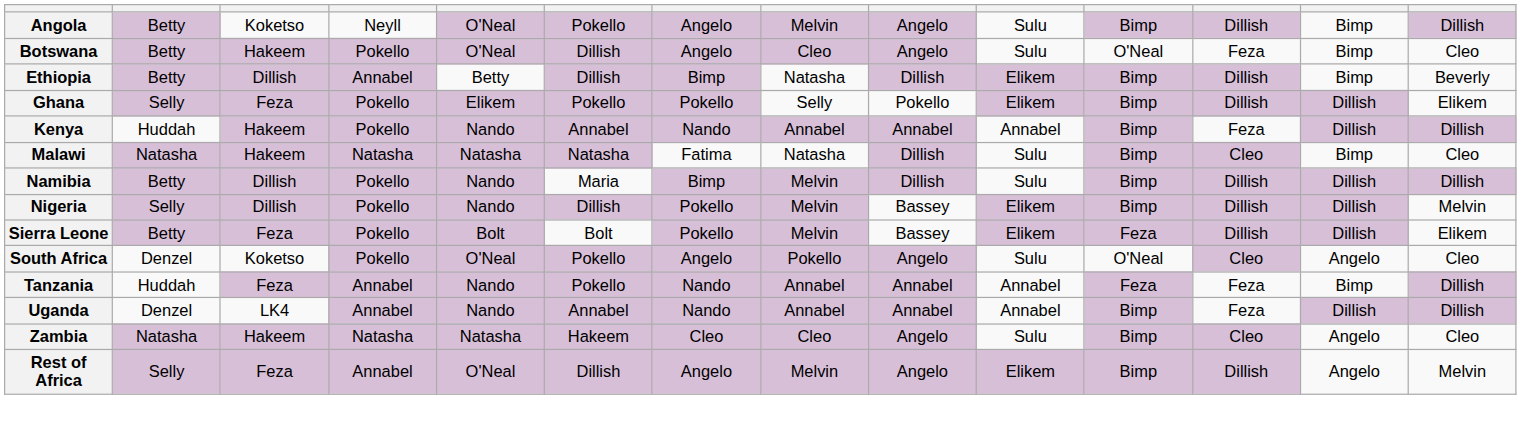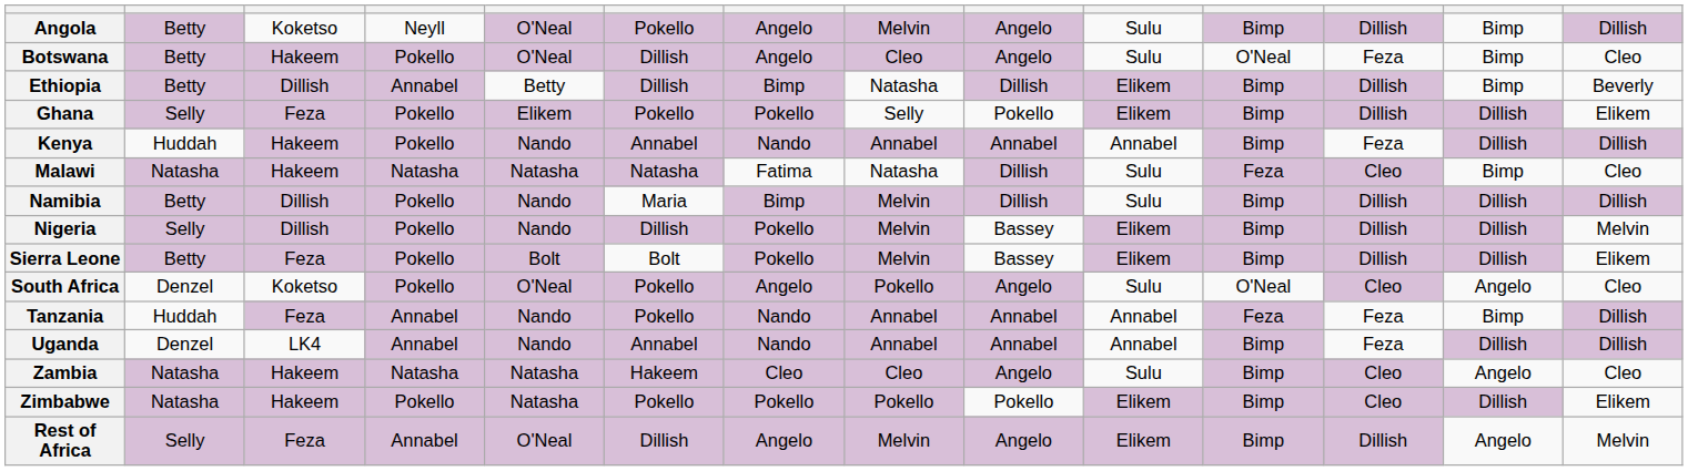 <table class="wikitable" style="text-align:center; font-size:85%; line-height:15px">
 <tr>
 <th style="width: 6%;"></th>
 <th style="width: 6%;"></th>
 <th style="width: 6%;"></th>
 <th style="width: 6%;"></th>
 <th style="width: 6%;"></th>
 <th style="width: 6%;"></th>
 <th style="width: 6%;"></th>
 <th style="width: 6%;"></th>
 <th style="width: 6%;"></th>
 <th style="width: 6%;"></th>
 <th style="width: 6%;"></th>
 <th style="width: 6%;"></th>
 <th style="width: 6%;"></th>
 <th style="width: 6%;"></th>
 </tr>
 <tr>
 <th>Angola</th>
 <td style="background:Thistle; text-align:center">Betty</td>
 <td>Koketso</td>
 <td>Neyll</td>
 <td style="background:Thistle; text-align:center">O'Neal</td>
 <td style="background:Thistle; text-align:center">Pokello</td>
 <td style="background:Thistle; text-align:center">Angelo</td>
 <td style="background:Thistle; text-align:center">Melvin</td>
 <td style="background:Thistle; text-align:center">Angelo</td>
 <td>Sulu</td>
 <td style="background:Thistle; text-align:center">Bimp</td>
 <td style="background:Thistle; text-align:center">Dillish</td>
 <td>Bimp</td>
 <td style="background:Thistle; text-align:center">Dillish</td>
 </tr>
 <tr>
 <th>Botswana</th>
 <td style="background:Thistle; text-align:center">Betty</td>
 <td style="background:Thistle; text-align:center">Hakeem</td>
 <td style="background:Thistle; text-align:center">Pokello</td>
 <td style="background:Thistle; text-align:center">O'Neal</td>
 <td style="background:Thistle; text-align:center">Dillish</td>
 <td style="background:Thistle; text-align:center">Angelo</td>
 <td style="background:Thistle; text-align:center">Cleo</td>
 <td style="background:Thistle; text-align:center">Angelo</td>
 <td>Sulu</td>
 <td>O'Neal</td>
 <td>Feza</td>
 <td>Bimp</td>
 <td>Cleo</td>
 </tr>
 <tr>
 <th>Ethiopia</th>
 <td style="background:Thistle; text-align:center">Betty</td>
 <td style="background:Thistle; text-align:center">Dillish</td>
 <td style="background:Thistle; text-align:center">Annabel</td>
 <td>Betty</td>
 <td style="background:Thistle; text-align:center">Dillish</td>
 <td style="background:Thistle; text-align:center">Bimp</td>
 <td>Natasha</td>
 <td style="background:Thistle; text-align:center">Dillish</td>
 <td style="background:Thistle; text-align:center">Elikem</td>
 <td style="background:Thistle; text-align:center">Bimp</td>
 <td style="background:Thistle; text-align:center">Dillish</td>
 <td>Bimp</td>
 <td>Beverly</td>
 </tr>
 <tr>
 <th>Ghana</th>
 <td style="background:Thistle; text-align:center">Selly</td>
 <td style="background:Thistle; text-align:center">Feza</td>
 <td style="background:Thistle; text-align:center">Pokello</td>
 <td style="background:Thistle; text-align:center">Elikem</td>
 <td style="background:Thistle; text-align:center">Pokello</td>
 <td style="background:Thistle; text-align:center">Pokello</td>
 <td>Selly</td>
 <td>Pokello</td>
 <td style="background:Thistle; text-align:center">Elikem</td>
 <td style="background:Thistle; text-align:center">Bimp</td>
 <td style="background:Thistle; text-align:center">Dillish</td>
 <td style="background:Thistle; text-align:center">Dillish</td>
 <td>Elikem</td>
 </tr>
 <tr>
 <th>Kenya</th>
 <td>Huddah</td>
 <td style="background:Thistle; text-align:center">Hakeem</td>
 <td style="background:Thistle; text-align:center">Pokello</td>
 <td style="background:Thistle; text-align:center">Nando</td>
 <td style="background:Thistle; text-align:center">Annabel</td>
 <td style="background:Thistle; text-align:center">Nando</td>
 <td style="background:Thistle; text-align:center">Annabel</td>
 <td style="background:Thistle; text-align:center">Annabel</td>
 <td>Annabel</td>
 <td style="background:Thistle; text-align:center">Bimp</td>
 <td>Feza</td>
 <td style="background:Thistle; text-align:center">Dillish</td>
 <td style="background:Thistle; text-align:center">Dillish</td>
 </tr>
 <tr>
 <th>Malawi</th>
 <td style="background:Thistle; text-align:center">Natasha</td>
 <td style="background:Thistle; text-align:center">Hakeem</td>
 <td style="background:Thistle; text-align:center">Natasha</td>
 <td style="background:Thistle; text-align:center">Natasha</td>
 <td style="background:Thistle; text-align:center">Natasha</td>
 <td>Fatima</td>
 <td>Natasha</td>
 <td style="background:Thistle; text-align:center">Dillish</td>
 <td>Sulu</td>
-<td style="background:Thistle; text-align:center">Bimp</td>
+<td style="background:Thistle; text-align:center">Feza</td>
 <td style="background:Thistle; text-align:center">Cleo</td>
 <td>Bimp</td>
 <td>Cleo</td>
 </tr>
 <tr>
 <th>Namibia</th>
 <td style="background:Thistle; text-align:center">Betty</td>
 <td style="background:Thistle; text-align:center">Dillish</td>
 <td style="background:Thistle; text-align:center">Pokello</td>
 <td style="background:Thistle; text-align:center">Nando</td>
 <td>Maria</td>
 <td style="background:Thistle; text-align:center">Bimp</td>
 <td style="background:Thistle; text-align:center">Melvin</td>
 <td style="background:Thistle; text-align:center">Dillish</td>
 <td>Sulu</td>
 <td style="background:Thistle; text-align:center">Bimp</td>
 <td style="background:Thistle; text-align:center">Dillish</td>
 <td style="background:Thistle; text-align:center">Dillish</td>
 <td style="background:Thistle; text-align:center">Dillish</td>
 </tr>
 <tr>
 <th>Nigeria</th>
 <td style="background:Thistle; text-align:center">Selly</td>
 <td style="background:Thistle; text-align:center">Dillish</td>
 <td style="background:Thistle; text-align:center">Pokello</td>
 <td style="background:Thistle; text-align:center">Nando</td>
 <td style="background:Thistle; text-align:center">Dillish</td>
 <td style="background:Thistle; text-align:center">Pokello</td>
 <td style="background:Thistle; text-align:center">Melvin</td>
 <td>Bassey</td>
 <td style="background:Thistle; text-align:center">Elikem</td>
 <td style="background:Thistle; text-align:center">Bimp</td>
 <td style="background:Thistle; text-align:center">Dillish</td>
 <td style="background:Thistle; text-align:center">Dillish</td>
 <td>Melvin</td>
 </tr>
 <tr>
 <th>Sierra Leone</th>
 <td style="background:Thistle; text-align:center">Betty</td>
 <td style="background:Thistle; text-align:center">Feza</td>
 <td style="background:Thistle; text-align:center">Pokello</td>
 <td style="background:Thistle; text-align:center">Bolt</td>
 <td>Bolt</td>
 <td style="background:Thistle; text-align:center">Pokello</td>
 <td style="background:Thistle; text-align:center">Melvin</td>
 <td>Bassey</td>
 <td style="background:Thistle; text-align:center">Elikem</td>
-<td style="background:Thistle; text-align:center">Feza</td>
+<td style="background:Thistle; text-align:center">Bimp</td>
 <td style="background:Thistle; text-align:center">Dillish</td>
 <td style="background:Thistle; text-align:center">Dillish</td>
 <td>Elikem</td>
 </tr>
 <tr>
 <th>South Africa</th>
 <td>Denzel</td>
 <td>Koketso</td>
 <td style="background:Thistle; text-align:center">Pokello</td>
 <td style="background:Thistle; text-align:center">O'Neal</td>
 <td style="background:Thistle; text-align:center">Pokello</td>
 <td style="background:Thistle; text-align:center">Angelo</td>
 <td style="background:Thistle; text-align:center">Pokello</td>
 <td style="background:Thistle; text-align:center">Angelo</td>
 <td>Sulu</td>
 <td>O'Neal</td>
 <td style="background:Thistle; text-align:center">Cleo</td>
 <td>Angelo</td>
 <td>Cleo</td>
 </tr>
 <tr>
 <th>Tanzania</th>
 <td>Huddah</td>
 <td style="background:Thistle; text-align:center">Feza</td>
 <td style="background:Thistle; text-align:center">Annabel</td>
 <td style="background:Thistle; text-align:center">Nando</td>
 <td style="background:Thistle; text-align:center">Pokello</td>
 <td style="background:Thistle; text-align:center">Nando</td>
 <td style="background:Thistle; text-align:center">Annabel</td>
 <td style="background:Thistle; text-align:center">Annabel</td>
 <td>Annabel</td>
 <td style="background:Thistle; text-align:center">Feza</td>
 <td>Feza</td>
 <td>Bimp</td>
 <td style="background:Thistle; text-align:center">Dillish</td>
 </tr>
 <tr>
 <th>Uganda</th>
 <td>Denzel</td>
 <td>LK4</td>
 <td style="background:Thistle; text-align:center">Annabel</td>
 <td style="background:Thistle; text-align:center">Nando</td>
 <td style="background:Thistle; text-align:center">Annabel</td>
 <td style="background:Thistle; text-align:center">Nando</td>
 <td style="background:Thistle; text-align:center">Annabel</td>
 <td style="background:Thistle; text-align:center">Annabel</td>
 <td>Annabel</td>
 <td style="background:Thistle; text-align:center">Bimp</td>
 <td>Feza</td>
 <td style="background:Thistle; text-align:center">Dillish</td>
 <td style="background:Thistle; text-align:center">Dillish</td>
 </tr>
 <tr>
 <th>Zambia</th>
 <td style="background:Thistle; text-align:center">Natasha</td>
 <td style="background:Thistle; text-align:center">Hakeem</td>
 <td style="background:Thistle; text-align:center">Natasha</td>
 <td style="background:Thistle; text-align:center">Natasha</td>
 <td style="background:Thistle; text-align:center">Hakeem</td>
 <td style="background:Thistle; text-align:center">Cleo</td>
 <td style="background:Thistle; text-align:center">Cleo</td>
 <td style="background:Thistle; text-align:center">Angelo</td>
 <td>Sulu</td>
 <td style="background:Thistle; text-align:center">Bimp</td>
 <td style="background:Thistle; text-align:center">Cleo</td>
 <td>Angelo</td>
 <td>Cleo</td>
 </tr>
 <tr>
+<th>Zimbabwe</th>
+<td style="background:Thistle; text-align:center">Natasha</td>
+<td style="background:Thistle; text-align:center">Hakeem</td>
+<td style="background:Thistle; text-align:center">Pokello</td>
+<td style="background:Thistle; text-align:center">Natasha</td>
+<td style="background:Thistle; text-align:center">Pokello</td>
+<td style="background:Thistle; text-align:center">Pokello</td>
+<td style="background:Thistle; text-align:center">Pokello</td>
+<td>Pokello</td>
+<td style="background:Thistle; text-align:center">Elikem</td>
+<td style="background:Thistle; text-align:center">Bimp</td>
+<td style="background:Thistle; text-align:center">Cleo</td>
+<td style="background:Thistle; text-align:center">Dillish</td>
+<td>Elikem</td>
+</tr>
+<tr>
 <th>Rest of Africa</th>
 <td style="background:Thistle; text-align:center">Selly</td>
 <td style="background:Thistle; text-align:center">Feza</td>
 <td style="background:Thistle; text-align:center">Annabel</td>
 <td style="background:Thistle; text-align:center">O'Neal</td>
 <td style="background:Thistle; text-align:center">Dillish</td>
 <td style="background:Thistle; text-align:center">Angelo</td>
 <td style="background:Thistle; text-align:center">Melvin</td>
 <td style="background:Thistle; text-align:center">Angelo</td>
 <td style="background:Thistle; text-align:center">Elikem</td>
 <td style="background:Thistle; text-align:center">Bimp</td>
 <td style="background:Thistle; text-align:center">Dillish</td>
 <td>Angelo</td>
 <td>Melvin</td>
 </tr>
 </table>
